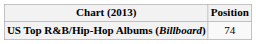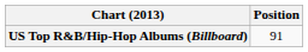 <table class="wikitable plainrowheaders" style="text-align:center">
 <tr>
 <th scope="col">Chart (2013)</th>
 <th scope="col">Position</th>
 </tr>
 <tr>
 <th scope="row">US Top R&B/Hip-Hop Albums (<em>Billboard</em>)</th>
-<td>74</td>
+<td>91</td>
 </tr>
 </table>
